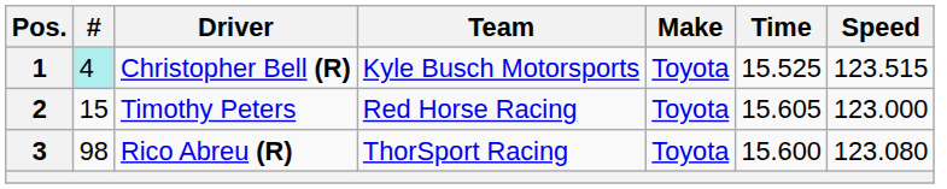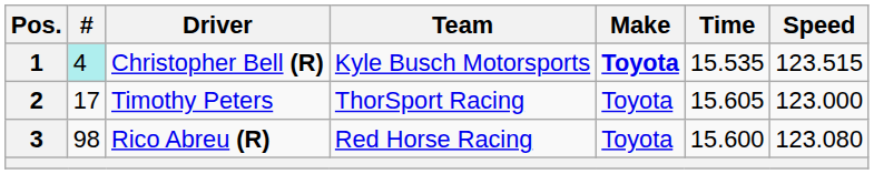 <table class="wikitable" style="font-size:95%">
 <tr>
 <th>Pos.</th>
 <th>#</th>
 <th>Driver</th>
 <th>Team</th>
 <th>Make</th>
 <th>Time</th>
 <th>Speed</th>
 </tr>
 <tr>
 <th>1</th>
 <td style="background: paleturquoise;">4</td>
 <td><a href='#'>Christopher Bell</a> <strong>(R)</strong></td>
 <td><a href='#'>Kyle Busch Motorsports</a></td>
-<td><a href='#'>Toyota</a></td>
-<td>15.525</td>
+<td><strong><a href='#'>Toyota</a></strong></td>
+<td>15.535</td>
 <td>123.515</td>
 </tr>
 <tr>
 <th>2</th>
-<td>15</td>
+<td>17</td>
 <td><a href='#'>Timothy Peters</a></td>
-<td><a href='#'>Red Horse Racing</a></td>
+<td><a href='#'>ThorSport Racing</a></td>
 <td><a href='#'>Toyota</a></td>
 <td>15.605</td>
 <td>123.000</td>
 </tr>
 <tr>
 <th>3</th>
 <td>98</td>
 <td><a href='#'>Rico Abreu</a> <strong>(R)</strong></td>
-<td><a href='#'>ThorSport Racing</a></td>
+<td><a href='#'>Red Horse Racing</a></td>
 <td><a href='#'>Toyota</a></td>
 <td>15.600</td>
 <td>123.080</td>
 </tr>
 <tr>
 <th colspan="7"></th>
 </tr>
 </table>
